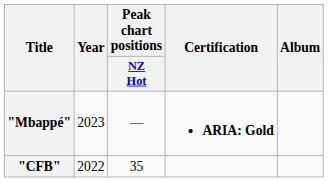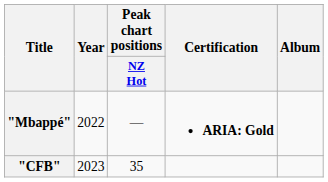 <table class="wikitable plainrowheaders" style="text-align:center;">
 <tr>
 <th scope="col" rowspan="2">Title</th>
 <th scope="col" rowspan="2">Year</th>
 <th scope="col" colspan="1">Peak chart positions</th>
 <th scope="col" rowspan="2">Certification</th>
 <th scope="col" rowspan="2">Album</th>
 </tr>
 <tr>
 <th scope="col" style="width:3em;font-size:90%;"><a href='#'>NZ<br>Hot</a><br></th>
 </tr>
 <tr>
 <th scope="row">"Mbappé"<br></th>
-<td>2023</td>
+<td>2022</td>
 <td>—</td>
 <td><strong><br><ul><li>ARIA: Gold</li></ul></strong></td>
 <td></td>
 </tr>
 <tr>
 <th scope="row">"CFB"<br></th>
-<td>2022</td>
+<td>2023</td>
 <td>35</td>
 <td></td>
 <td></td>
 </tr>
 </table>
